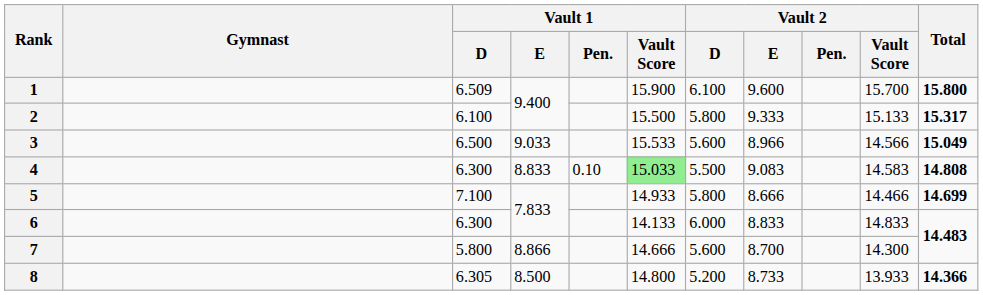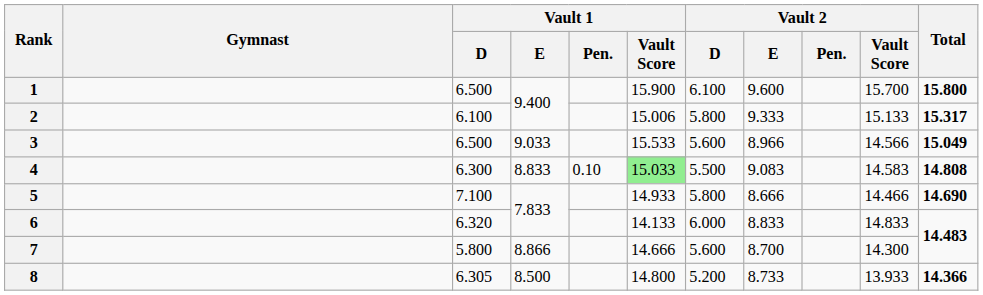 <table class="wikitable sortable" style="text-align:left; font-size:90%;">
 <tr>
 <th width=6% rowspan=2>Rank</th>
 <th width=40% rowspan=2>Gymnast</th>
 <th width=24% colspan=4>Vault 1</th>
 <th width=24% colspan=4>Vault 2</th>
 <th width=6% rowspan=2>Total</th>
 </tr>
 <tr>
 <th width=6%>D</th>
 <th width=6%>E</th>
 <th width=6%>Pen.</th>
 <th width=6%>Vault Score</th>
 <th width=6%>D</th>
 <th width=6%>E</th>
 <th width=6%>Pen.</th>
 <th width=6%>Vault Score</th>
 </tr>
 <tr>
 <th>1</th>
 <td align="left"></td>
-<td>6.509</td>
+<td>6.500</td>
 <td rowspan="2">9.400</td>
 <td></td>
 <td>15.900</td>
 <td>6.100</td>
 <td>9.600</td>
 <td></td>
 <td>15.700</td>
 <td><strong>15.800</strong></td>
 </tr>
 <tr>
 <th>2</th>
 <td align="left"></td>
 <td>6.100</td>
 <td></td>
-<td>15.500</td>
+<td>15.006</td>
 <td>5.800</td>
 <td>9.333</td>
 <td></td>
 <td>15.133</td>
 <td><strong>15.317</strong></td>
 </tr>
 <tr>
 <th>3</th>
 <td align="left"></td>
 <td>6.500</td>
 <td>9.033</td>
 <td></td>
 <td>15.533</td>
 <td>5.600</td>
 <td>8.966</td>
 <td></td>
 <td>14.566</td>
 <td><strong>15.049</strong></td>
 </tr>
 <tr>
 <th>4</th>
 <td align="left"></td>
 <td>6.300</td>
 <td>8.833</td>
 <td>0.10</td>
 <td style="background: lightgreen;">15.033</td>
 <td>5.500</td>
 <td>9.083</td>
 <td></td>
 <td>14.583</td>
 <td><strong>14.808</strong></td>
 </tr>
 <tr>
 <th>5</th>
 <td align="left"></td>
 <td>7.100</td>
 <td rowspan="2">7.833</td>
 <td></td>
 <td>14.933</td>
 <td>5.800</td>
 <td>8.666</td>
 <td></td>
 <td>14.466</td>
-<td><strong>14.699</strong></td>
+<td><strong>14.690</strong></td>
 </tr>
 <tr>
 <th>6</th>
 <td align="left"></td>
-<td>6.300</td>
+<td>6.320</td>
 <td></td>
 <td>14.133</td>
 <td>6.000</td>
 <td>8.833</td>
 <td></td>
 <td>14.833</td>
 <td rowspan="2"><strong>14.483</strong></td>
 </tr>
 <tr>
 <th>7</th>
 <td align="left"></td>
 <td>5.800</td>
 <td>8.866</td>
 <td></td>
 <td>14.666</td>
 <td>5.600</td>
 <td>8.700</td>
 <td></td>
 <td>14.300</td>
 </tr>
 <tr>
 <th>8</th>
 <td align="left"></td>
 <td>6.305</td>
 <td>8.500</td>
 <td></td>
 <td>14.800</td>
 <td>5.200</td>
 <td>8.733</td>
 <td></td>
 <td>13.933</td>
 <td><strong>14.366</strong></td>
 </tr>
 </table>
